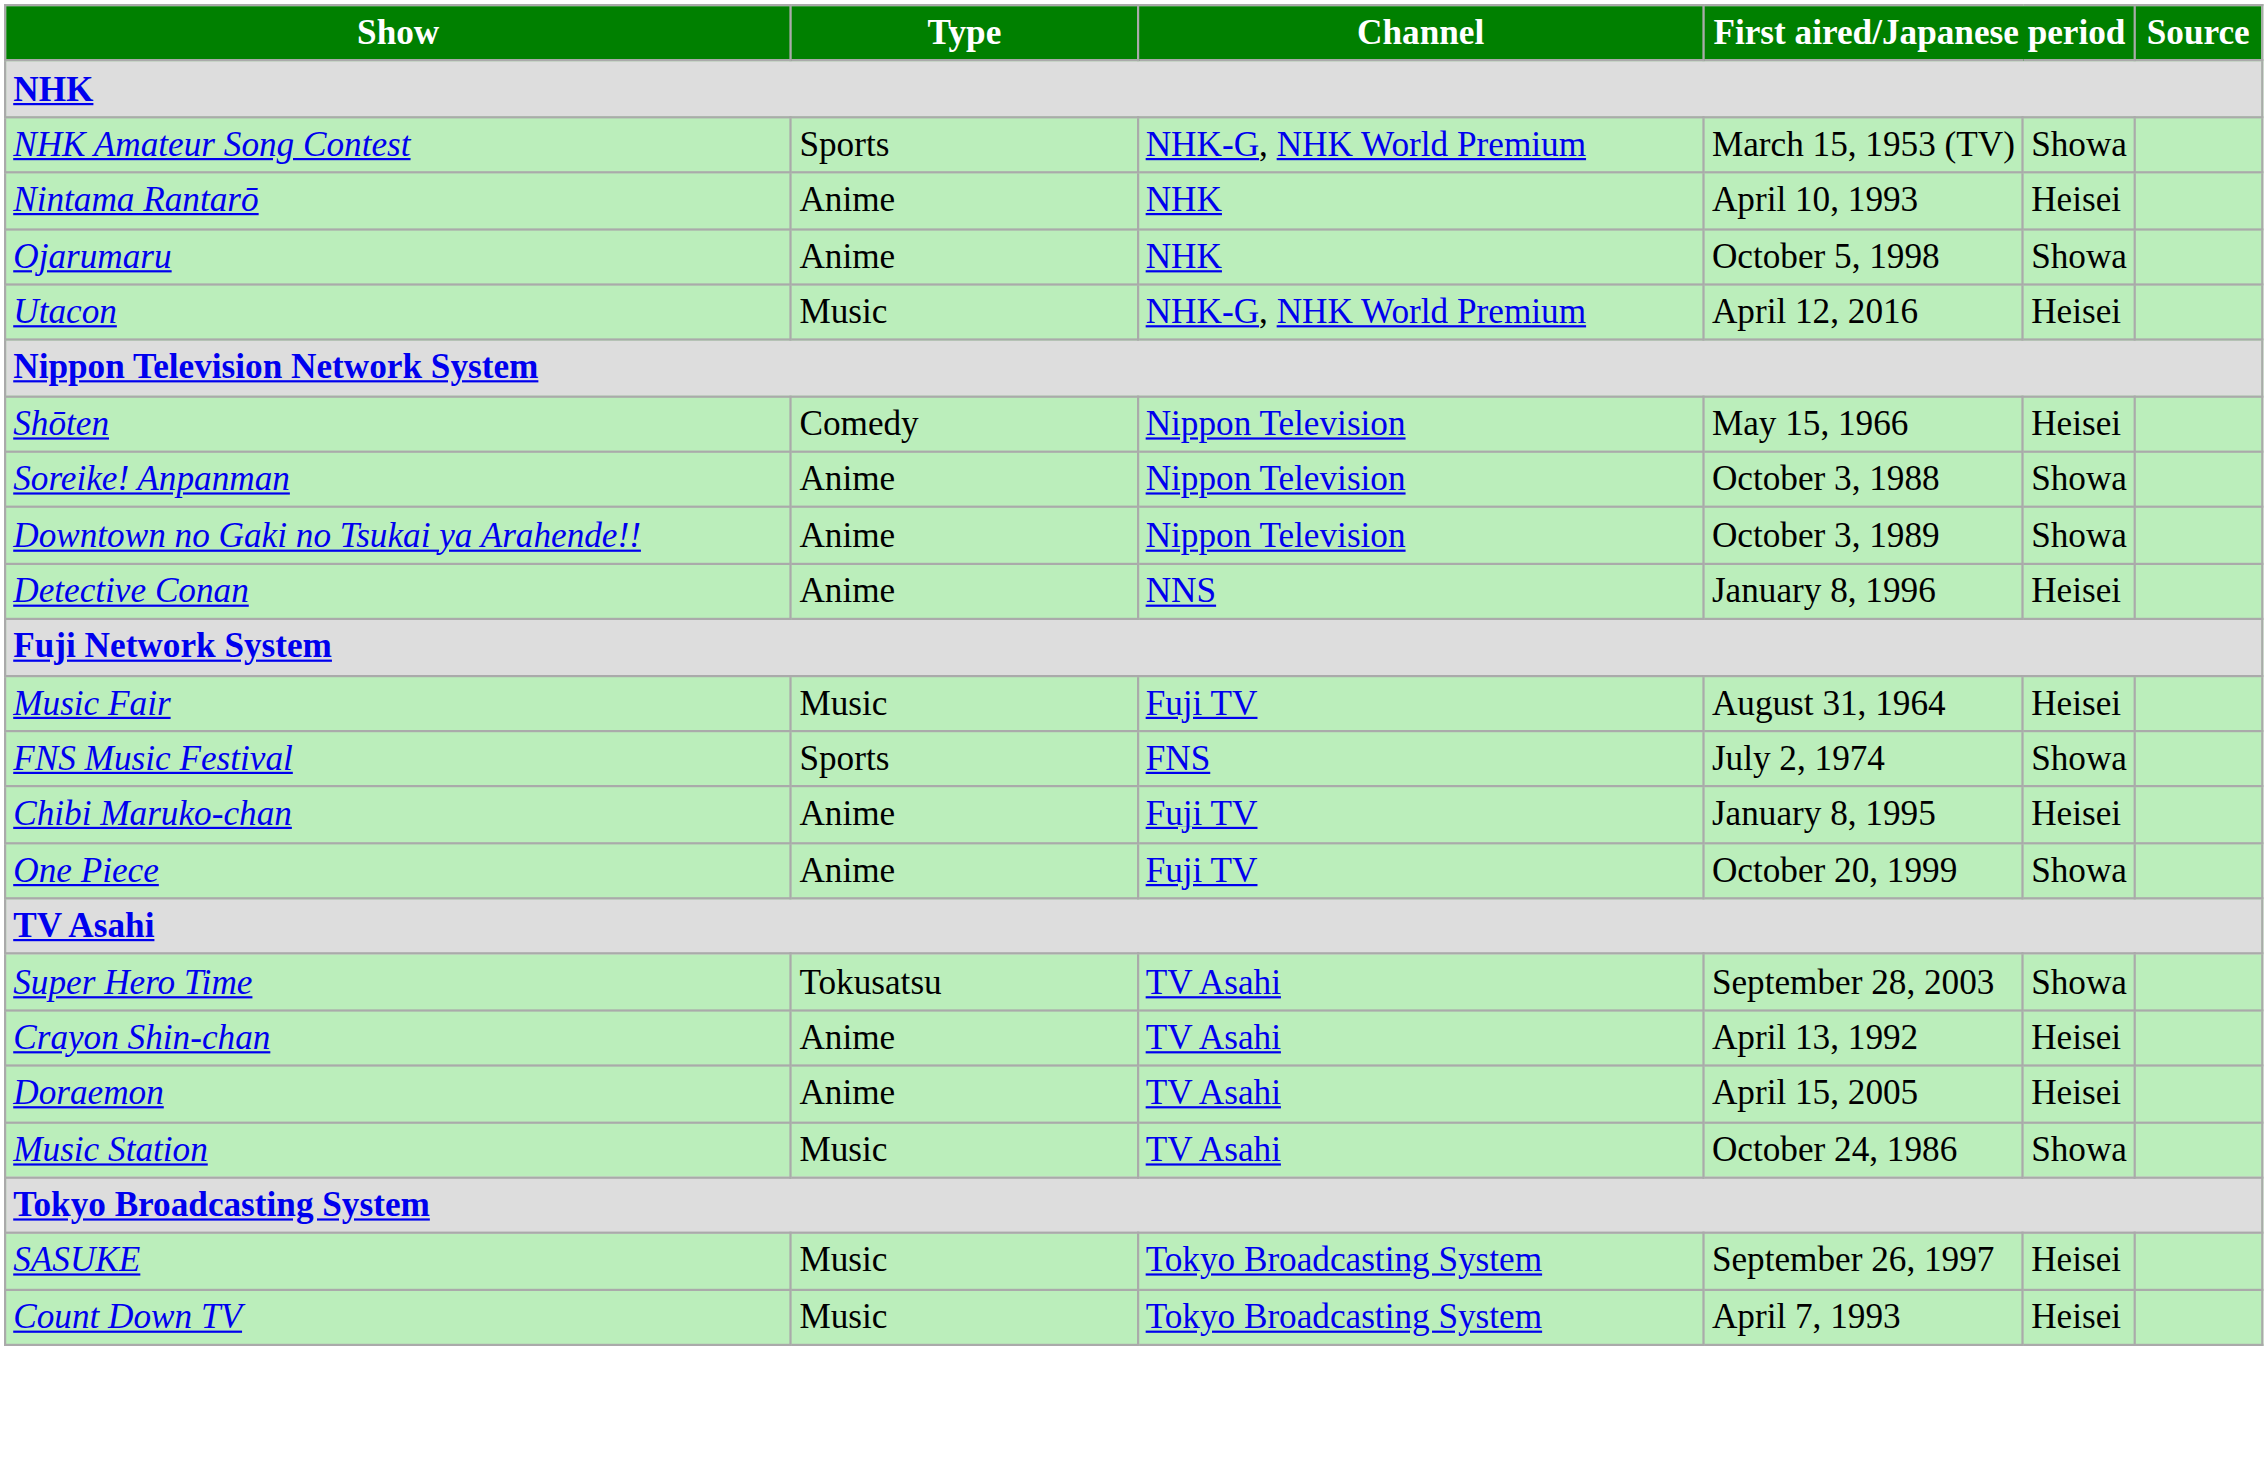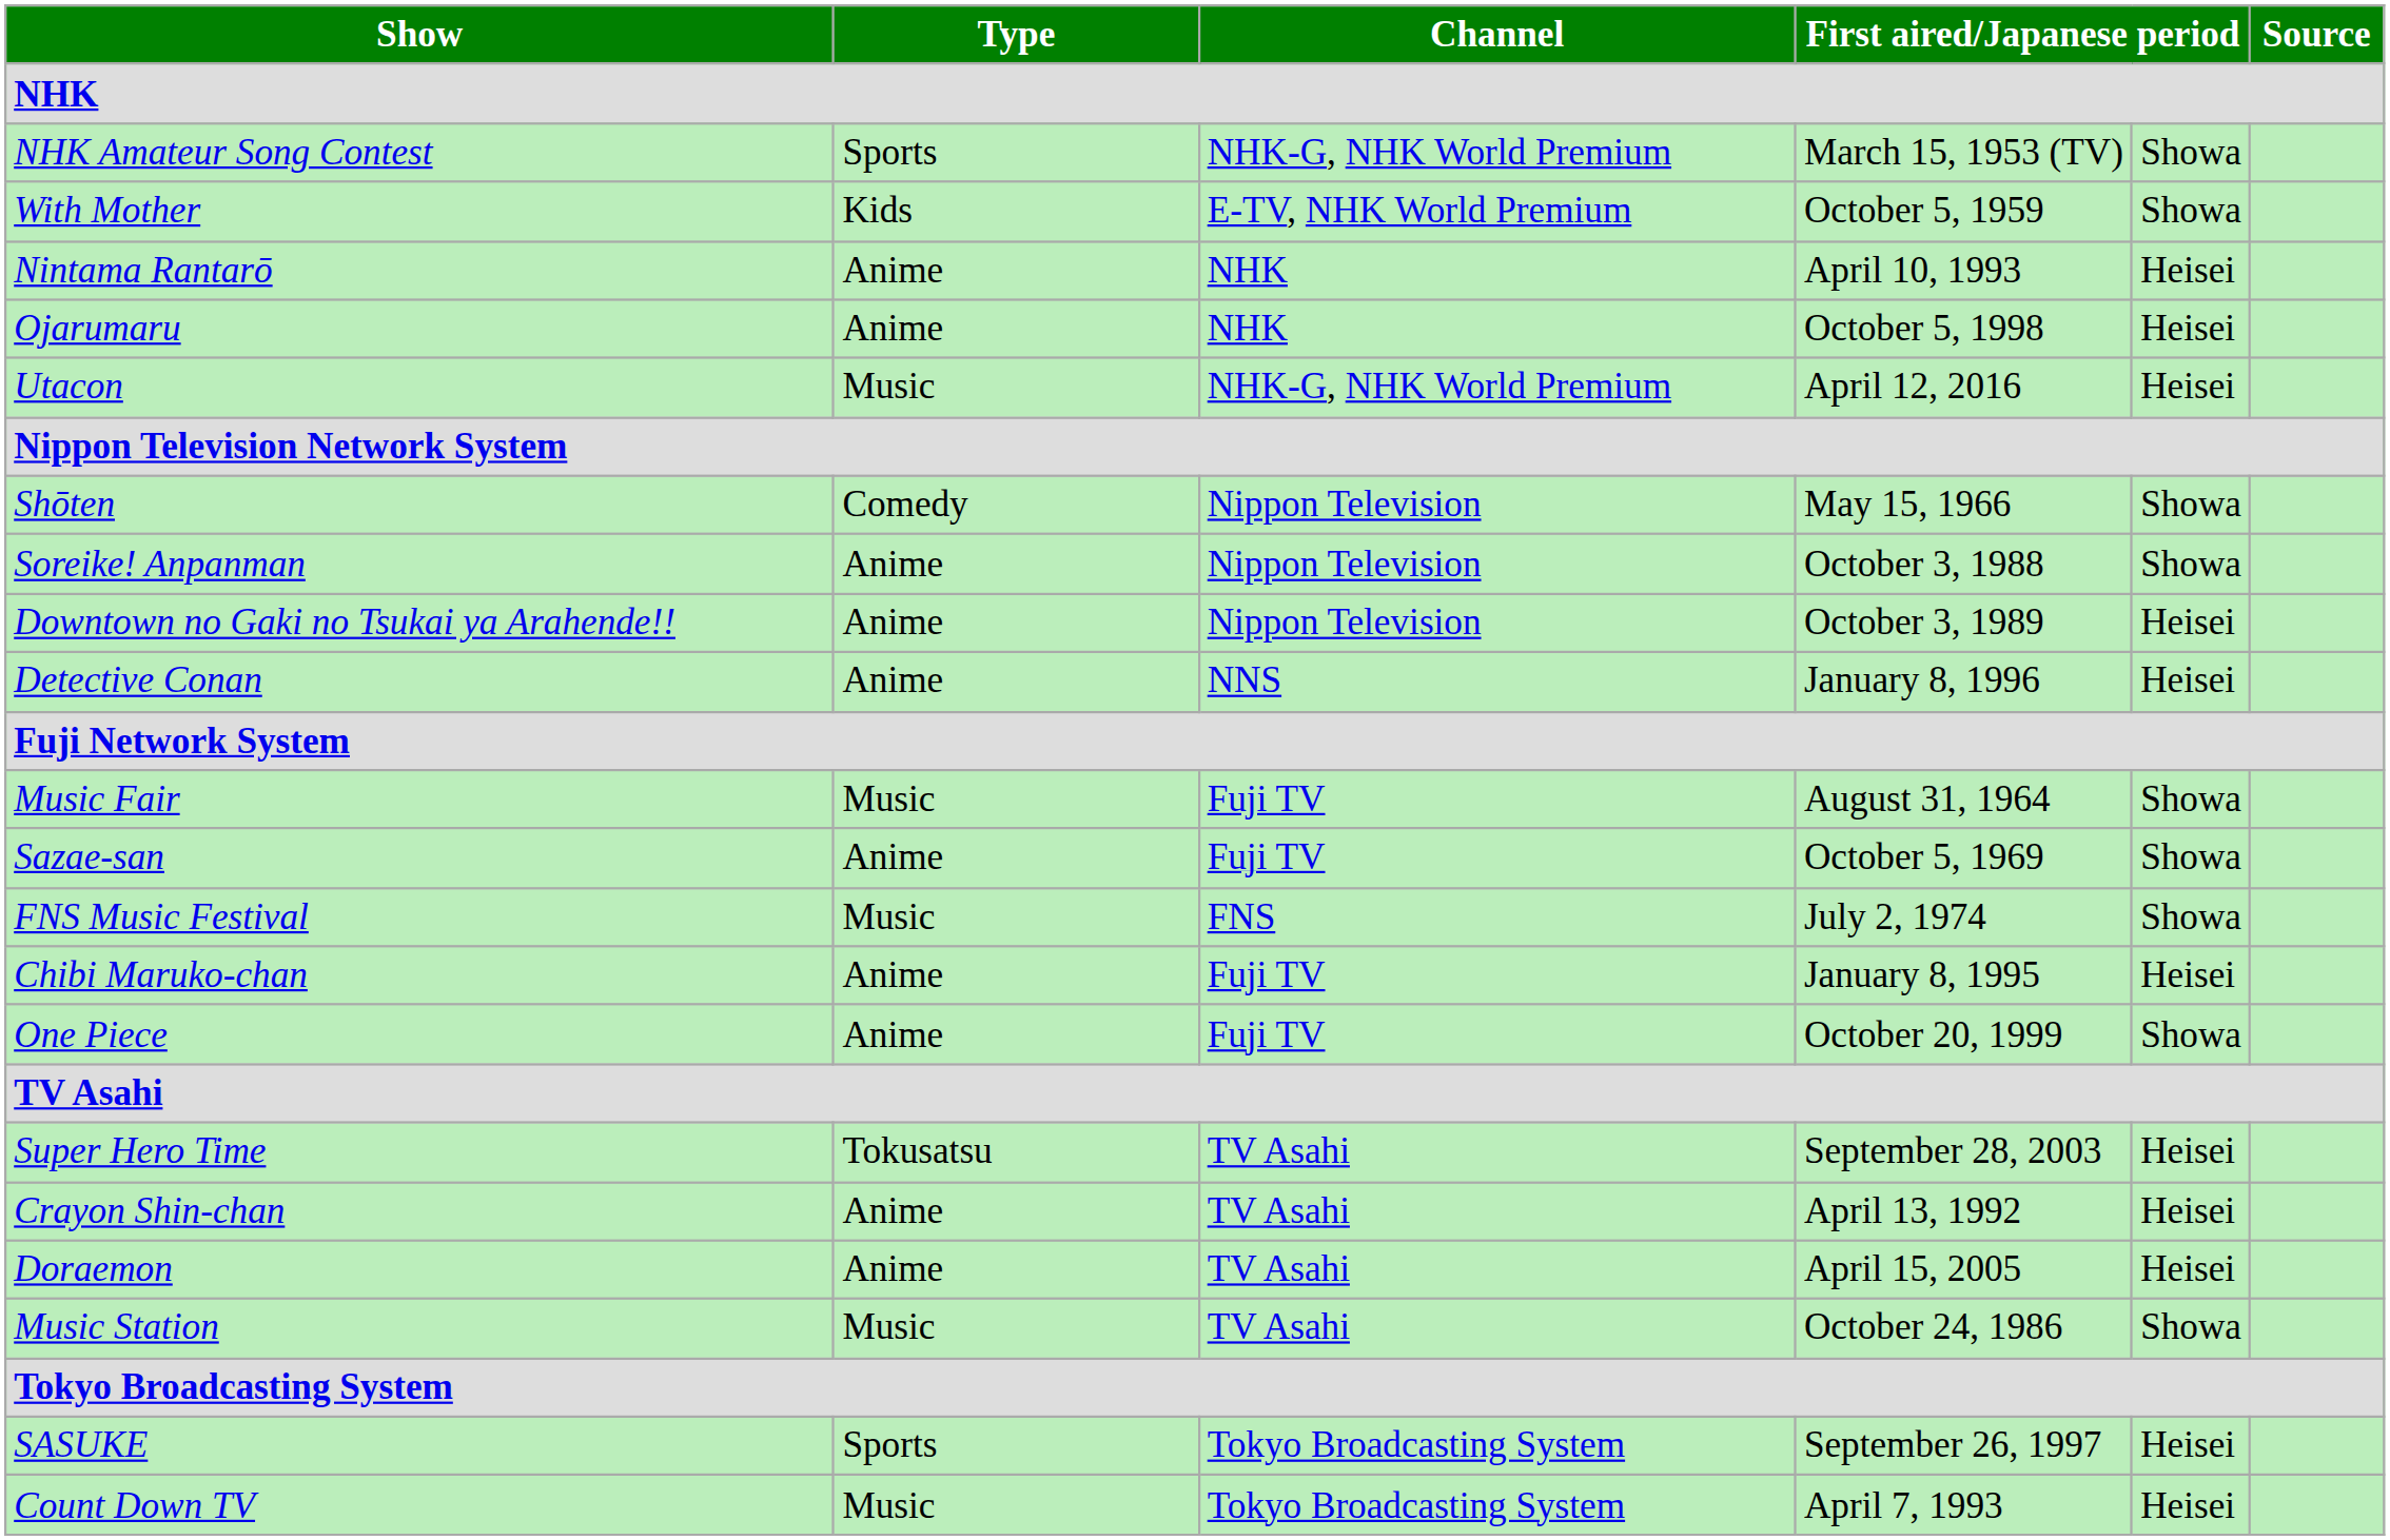 <table class="wikitable" style="background:#BEB">
 <tr>
 <th style="background:green; color:white; width:350px;">Show</th>
 <th style="background:green; color:white; width:150px;">Type</th>
 <th style="background:green; color:white; width:250px;">Channel</th>
 <th colspan="2"  style="background:green; color:white; width:150px;">First aired/Japanese period</th>
 <th style="background:green; color:white; width:50px;">Source</th>
 </tr>
 <tr>
 <td colspan="6" style="background:#DDD;"> <strong><a href='#'>NHK</a></strong></td>
 </tr>
 <tr>
 <td><em><a href='#'>NHK Amateur Song Contest</a></em></td>
 <td>Sports</td>
 <td><a href='#'>NHK-G</a>, <a href='#'>NHK World Premium</a></td>
 <td>March 15, 1953 (TV)</td>
 <td>Showa</td>
 <td></td>
 </tr>
 <tr>
+<td><em><a href='#'>With Mother</a></em></td>
+<td>Kids</td>
+<td><a href='#'>E-TV</a>, <a href='#'>NHK World Premium</a></td>
+<td>October 5, 1959</td>
+<td>Showa</td>
+<td></td>
+</tr>
+<tr>
 <td><em><a href='#'>Nintama Rantarō</a></em></td>
 <td>Anime</td>
 <td><a href='#'>NHK</a></td>
 <td>April 10, 1993</td>
 <td>Heisei</td>
 <td></td>
 </tr>
 <tr>
 <td><em><a href='#'>Ojarumaru</a></em></td>
 <td>Anime</td>
 <td><a href='#'>NHK</a></td>
 <td>October 5, 1998</td>
-<td>Showa</td>
+<td>Heisei</td>
 <td></td>
 </tr>
 <tr>
 <td><em><a href='#'>Utacon</a></em></td>
 <td>Music</td>
 <td><a href='#'>NHK-G</a>, <a href='#'>NHK World Premium</a></td>
 <td>April 12, 2016</td>
 <td>Heisei</td>
 <td></td>
 </tr>
 <tr>
 <td colspan="6" style="background:#DDD;"> <strong><a href='#'>Nippon Television Network System</a></strong></td>
 </tr>
 <tr>
 <td><em><a href='#'>Shōten</a></em></td>
 <td>Comedy</td>
 <td><a href='#'>Nippon Television</a></td>
 <td>May 15, 1966</td>
-<td>Heisei</td>
+<td>Showa</td>
 <td></td>
 </tr>
 <tr>
 <td><em><a href='#'>Soreike! Anpanman</a></em></td>
 <td>Anime</td>
 <td><a href='#'>Nippon Television</a></td>
 <td>October 3, 1988</td>
 <td>Showa</td>
 <td></td>
 </tr>
 <tr>
 <td><em><a href='#'>Downtown no Gaki no Tsukai ya Arahende!!</a></em></td>
 <td>Anime</td>
 <td><a href='#'>Nippon Television</a></td>
 <td>October 3, 1989</td>
-<td>Showa</td>
+<td>Heisei</td>
 <td></td>
 </tr>
 <tr>
 <td><em><a href='#'>Detective Conan</a></em></td>
 <td>Anime</td>
 <td><a href='#'>NNS</a></td>
 <td>January 8, 1996</td>
 <td>Heisei</td>
 <td></td>
 </tr>
 <tr>
 <td colspan="6" style="background:#DDD;"><strong> <a href='#'>Fuji Network System</a></strong></td>
 </tr>
 <tr>
 <td><em><a href='#'>Music Fair</a></em></td>
 <td>Music</td>
 <td><a href='#'>Fuji TV</a></td>
 <td>August 31, 1964</td>
-<td>Heisei</td>
+<td>Showa</td>
+<td></td>
+</tr>
+<tr>
+<td><em><a href='#'>Sazae-san</a></em></td>
+<td>Anime</td>
+<td><a href='#'>Fuji TV</a></td>
+<td>October 5, 1969</td>
+<td>Showa</td>
 <td></td>
 </tr>
 <tr>
 <td><em><a href='#'>FNS Music Festival</a></em></td>
-<td>Sports</td>
+<td>Music</td>
 <td><a href='#'>FNS</a></td>
 <td>July 2, 1974</td>
 <td>Showa</td>
 <td></td>
 </tr>
 <tr>
 <td><em><a href='#'>Chibi Maruko-chan</a></em></td>
 <td>Anime</td>
 <td><a href='#'>Fuji TV</a></td>
 <td>January 8, 1995</td>
 <td>Heisei</td>
 <td></td>
 </tr>
 <tr>
 <td><em><a href='#'>One Piece</a></em></td>
 <td>Anime</td>
 <td><a href='#'>Fuji TV</a></td>
 <td>October 20, 1999</td>
 <td>Showa</td>
 <td></td>
 </tr>
 <tr>
 <td colspan="6" style="background:#DDD;"> <strong><a href='#'>TV Asahi</a></strong></td>
 </tr>
 <tr>
 <td><em><a href='#'>Super Hero Time</a></em></td>
 <td>Tokusatsu</td>
 <td><a href='#'>TV Asahi</a></td>
 <td>September 28, 2003</td>
-<td>Showa</td>
+<td>Heisei</td>
 <td></td>
 </tr>
 <tr>
 <td><em><a href='#'>Crayon Shin-chan</a></em></td>
 <td>Anime</td>
 <td><a href='#'>TV Asahi</a></td>
 <td>April 13, 1992</td>
 <td>Heisei</td>
 <td></td>
 </tr>
 <tr>
 <td><em><a href='#'>Doraemon</a></em></td>
 <td>Anime</td>
 <td><a href='#'>TV Asahi</a></td>
 <td>April 15, 2005</td>
 <td>Heisei</td>
 <td></td>
 </tr>
 <tr>
 <td><em><a href='#'>Music Station</a></em></td>
 <td>Music</td>
 <td><a href='#'>TV Asahi</a></td>
 <td>October 24, 1986</td>
 <td>Showa</td>
 <td></td>
 </tr>
 <tr>
 <td colspan="6" style="background:#DDD;"> <strong><a href='#'>Tokyo Broadcasting System</a></strong></td>
 </tr>
 <tr>
 <td><em><a href='#'>SASUKE</a></em></td>
-<td>Music</td>
+<td>Sports</td>
 <td><a href='#'>Tokyo Broadcasting System</a></td>
 <td>September 26, 1997</td>
 <td>Heisei</td>
 <td></td>
 </tr>
 <tr>
 <td><em><a href='#'>Count Down TV</a></em></td>
 <td>Music</td>
 <td><a href='#'>Tokyo Broadcasting System</a></td>
 <td>April 7, 1993</td>
 <td>Heisei</td>
 <td></td>
 </tr>
 </table>
